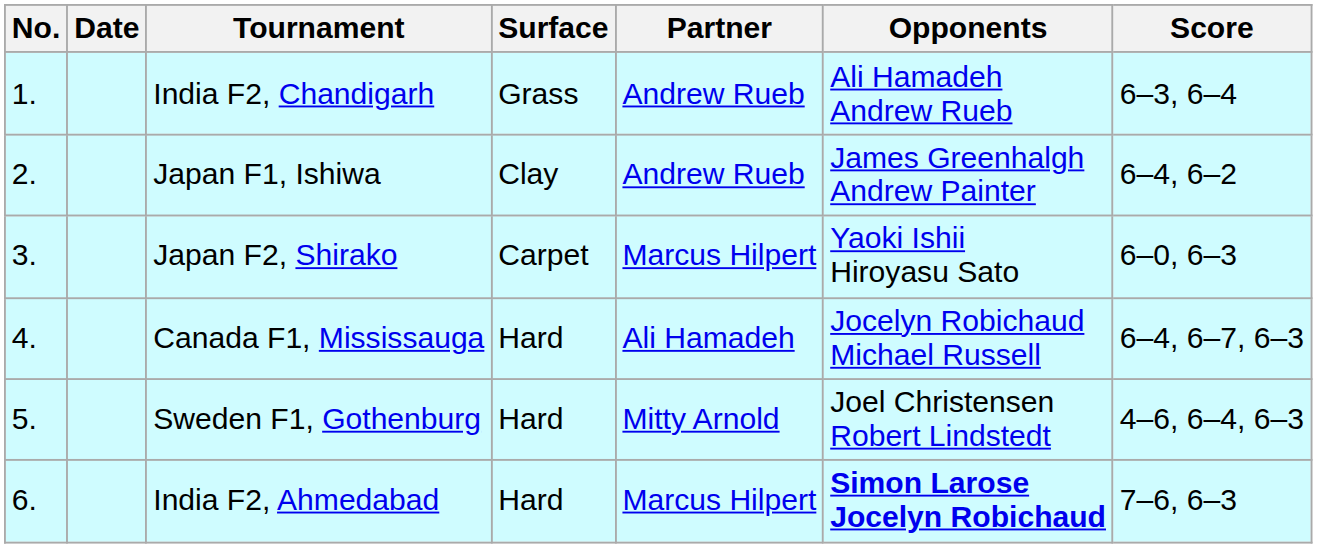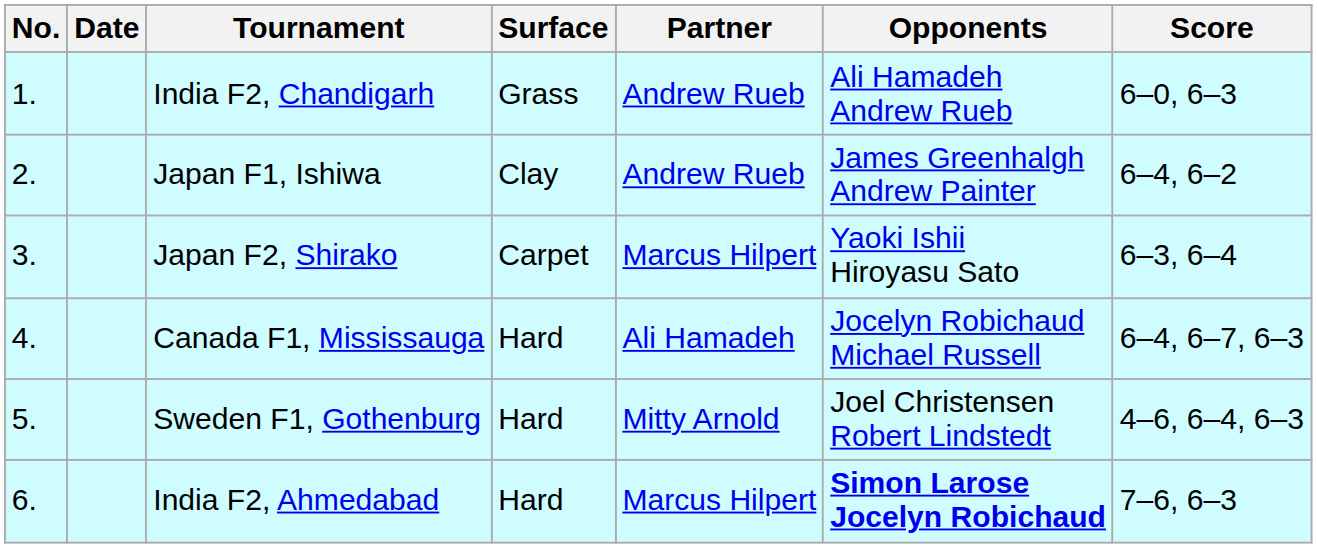 <table class="sortable wikitable">
 <tr>
 <th>No.</th>
 <th>Date</th>
 <th>Tournament</th>
 <th>Surface</th>
 <th>Partner</th>
 <th>Opponents</th>
 <th class="unsortable">Score</th>
 </tr>
 <tr style="background:#cffcff;">
 <td>1.</td>
 <td></td>
 <td>India F2, <a href='#'>Chandigarh</a></td>
 <td>Grass</td>
 <td> <a href='#'>Andrew Rueb</a></td>
 <td> <a href='#'>Ali Hamadeh</a> <br>  <a href='#'>Andrew Rueb</a></td>
-<td>6–3, 6–4</td>
+<td>6–0, 6–3</td>
 </tr>
 <tr style="background:#cffcff;">
 <td>2.</td>
 <td></td>
 <td>Japan F1, Ishiwa</td>
 <td>Clay</td>
 <td> <a href='#'>Andrew Rueb</a></td>
 <td> <a href='#'>James Greenhalgh</a> <br>  <a href='#'>Andrew Painter</a></td>
 <td>6–4, 6–2</td>
 </tr>
 <tr style="background:#cffcff;">
 <td>3.</td>
 <td></td>
 <td>Japan F2, <a href='#'>Shirako</a></td>
 <td>Carpet</td>
 <td> <a href='#'>Marcus Hilpert</a></td>
 <td> <a href='#'>Yaoki Ishii</a> <br>  Hiroyasu Sato</td>
-<td>6–0, 6–3</td>
+<td>6–3, 6–4</td>
 </tr>
 <tr style="background:#cffcff;">
 <td>4.</td>
 <td></td>
 <td>Canada F1, <a href='#'>Mississauga</a></td>
 <td>Hard</td>
 <td> <a href='#'>Ali Hamadeh</a></td>
 <td> <a href='#'>Jocelyn Robichaud</a> <br>  <a href='#'>Michael Russell</a></td>
 <td>6–4, 6–7, 6–3</td>
 </tr>
 <tr style="background:#cffcff;">
 <td>5.</td>
 <td></td>
 <td>Sweden F1, <a href='#'>Gothenburg</a></td>
 <td>Hard</td>
 <td> <a href='#'>Mitty Arnold</a></td>
 <td> Joel Christensen <br>  <a href='#'>Robert Lindstedt</a></td>
 <td>4–6, 6–4, 6–3</td>
 </tr>
 <tr style="background:#cffcff;">
 <td>6.</td>
 <td></td>
 <td>India F2, <a href='#'>Ahmedabad</a></td>
 <td>Hard</td>
 <td> <a href='#'>Marcus Hilpert</a></td>
 <td><strong> <a href='#'>Simon Larose</a> <br>  <a href='#'>Jocelyn Robichaud</a></strong></td>
 <td>7–6, 6–3</td>
 </tr>
 </table>
